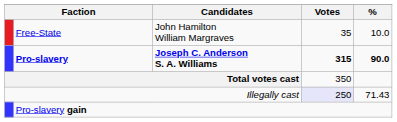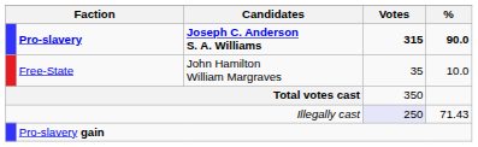 <table class="wikitable plainrowheaders" style="text-align:center;">
 <tr>
 </tr>
 <tr>
 <th scope="col" colspan="2" style="width: 15em">Faction</th>
 <th scope="col" style="width: 15em">Candidates</th>
 <th scope="col" style="width: 5em">Votes</th>
 <th scope="col" style="width: 3.5em">%</th>
 </tr>
 <tr>
+<td style="width: 0.5em; background-color:#3333FF"></td>
+<td style="text-align: left"><strong><a href='#'>Pro-slavery</a></strong></td>
+<td style="text-align: left"><strong><a href='#'>Joseph C. Anderson</a></strong><br><strong>S. A. Williams</strong></td>
+<td style="text-align: right; margin-right: 0.5em"><strong>315</strong></td>
+<td style="text-align: right; margin-right: 0.5em"><strong>90.0</strong></td>
+</tr>
+<tr>
 <td style="width: 0.5em; background-color:#E81B23"></td>
 <td style="text-align: left"><a href='#'>Free-State</a></td>
 <td style="text-align: left">John Hamilton<br>William Margraves</td>
 <td style="text-align: right; margin-right: 0.5em">35</td>
 <td style="text-align: right; margin-right: 0.5em">10.0</td>
-</tr>
-<tr>
-<td style="width: 0.5em; background-color:#3333FF"></td>
-<td style="text-align: left"><strong><a href='#'>Pro-slavery</a></strong></td>
-<td style="text-align: left"><strong><a href='#'>Joseph C. Anderson</a></strong><br><strong>S. A. Williams</strong></td>
-<td style="text-align: right; margin-right: 0.5em"><strong>315</strong></td>
-<td style="text-align: right; margin-right: 0.5em"><strong>90.0</strong></td>
 </tr>
 <tr>
 <th colspan="3" style="text-align:right;">Total votes cast</th>
 <td style="text-align:right;">350</td>
 <td style="text-align:right;"></td>
 </tr>
 <tr>
 <td colspan="3" style="text-align:right;"><em>Illegally cast</em></td>
 <td style="background: lavender; text-align:right;">250</td>
 <td style="text-align:right;">71.43</td>
 </tr>
 <tr>
 <td style="width: 0.5em; background-color:#3333FF"></td>
 <td colspan="4" style="text-align:left;"><a href='#'>Pro-slavery</a> <strong>gain</strong></td>
 </tr>
 </table>
